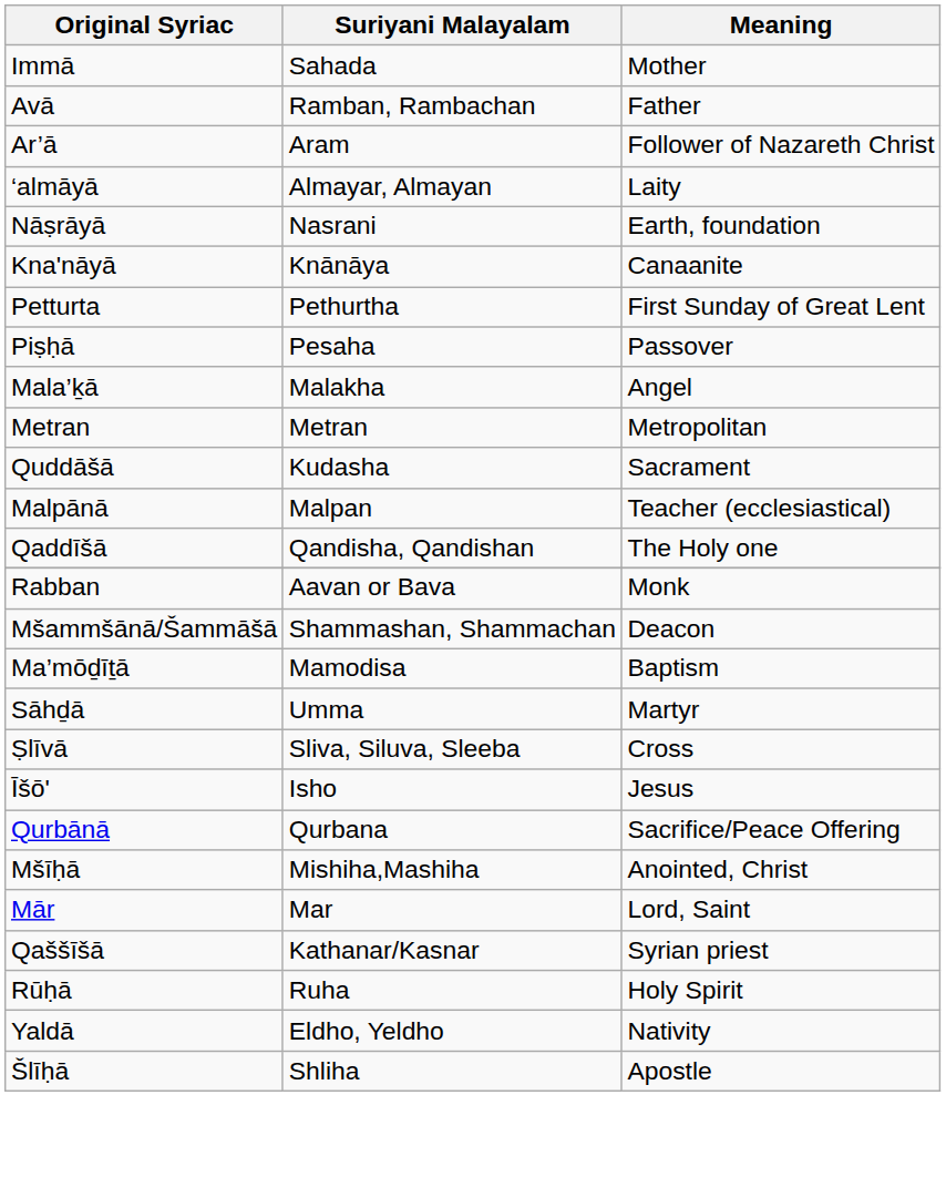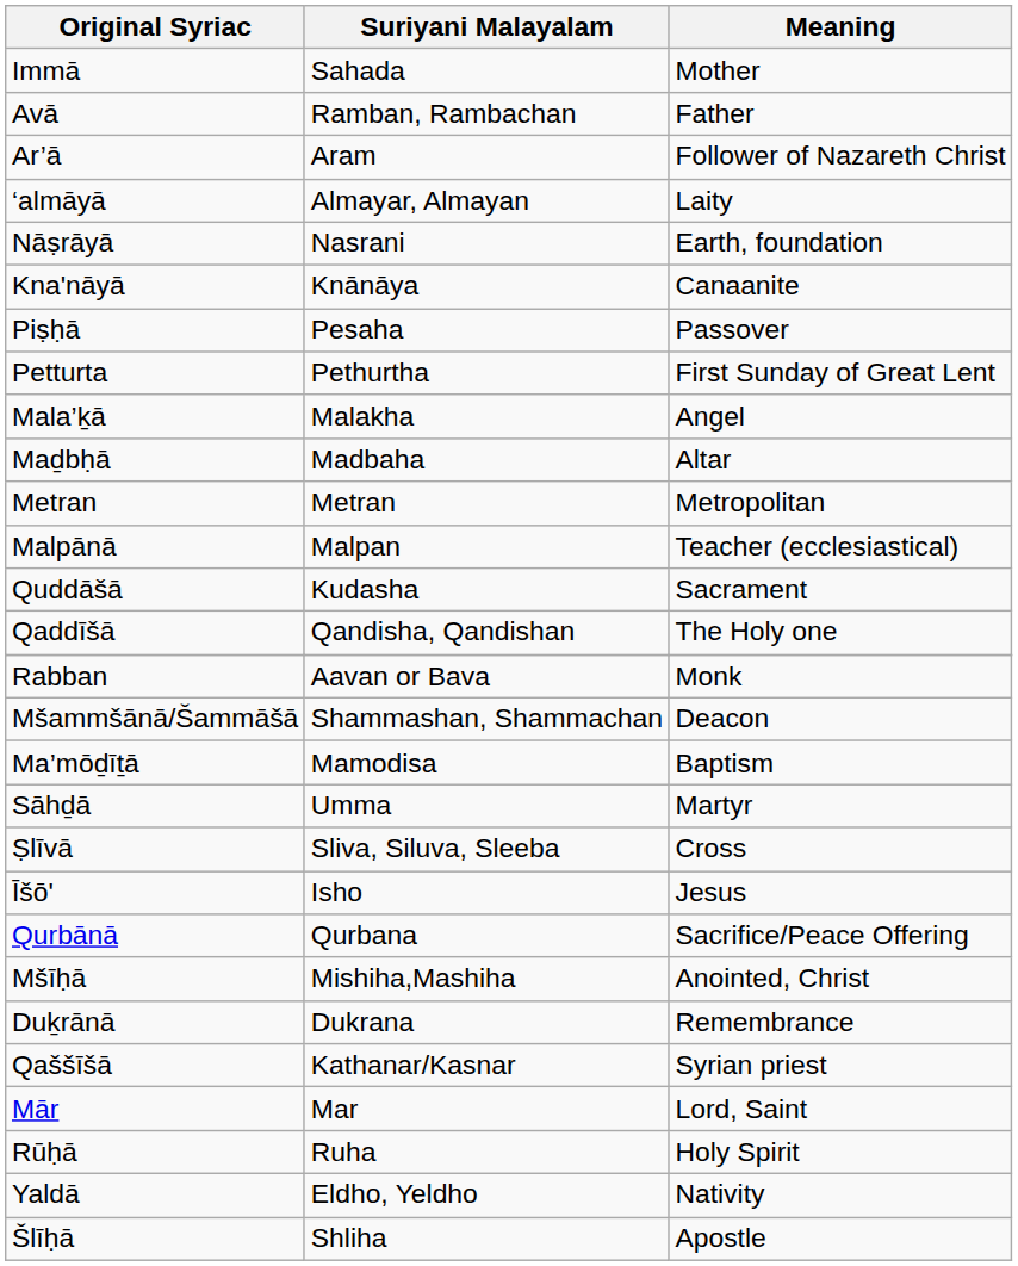 <table class="wikitable">
 <tr>
 <th>Original Syriac</th>
 <th>Suriyani Malayalam</th>
 <th>Meaning</th>
 </tr>
 <tr>
 <td>Immā</td>
 <td>Sahada</td>
 <td>Mother</td>
 </tr>
 <tr>
 <td>Avā</td>
 <td>Ramban, Rambachan</td>
 <td>Father</td>
 </tr>
 <tr>
 <td>Ar’ā</td>
 <td>Aram</td>
 <td>Follower of Nazareth Christ</td>
 </tr>
 <tr>
 <td>‘almāyā</td>
 <td>Almayar, Almayan</td>
 <td>Laity</td>
 </tr>
 <tr>
 <td>Nāṣrāyā</td>
 <td>Nasrani</td>
 <td>Earth, foundation</td>
 </tr>
 <tr>
 <td>Kna'nāyā</td>
 <td>Knānāya</td>
 <td>Canaanite</td>
 </tr>
 <tr>
+<td>Piṣḥā</td>
+<td>Pesaha</td>
+<td>Passover</td>
+</tr>
+<tr>
 <td>Petturta</td>
 <td>Pethurtha</td>
 <td>First Sunday of Great Lent</td>
-</tr>
-<tr>
-<td>Piṣḥā</td>
-<td>Pesaha</td>
-<td>Passover</td>
 </tr>
 <tr>
 <td>Mala’ḵā</td>
 <td>Malakha</td>
 <td>Angel</td>
 </tr>
 <tr>
+<td>Maḏbḥā</td>
+<td>Madbaha</td>
+<td>Altar</td>
+</tr>
+<tr>
 <td>Metran</td>
 <td>Metran</td>
 <td>Metropolitan</td>
 </tr>
 <tr>
+<td>Malpānā</td>
+<td>Malpan</td>
+<td>Teacher (ecclesiastical)</td>
+</tr>
+<tr>
 <td>Quddāšā</td>
 <td>Kudasha</td>
 <td>Sacrament</td>
-</tr>
-<tr>
-<td>Malpānā</td>
-<td>Malpan</td>
-<td>Teacher (ecclesiastical)</td>
 </tr>
 <tr>
 <td>Qaddīšā</td>
 <td>Qandisha, Qandishan</td>
 <td>The Holy one</td>
 </tr>
 <tr>
 </tr>
 <tr>
 <td>Rabban</td>
 <td>Aavan or Bava</td>
 <td>Monk</td>
 </tr>
 <tr>
 <td>Mšammšānā/Šammāšā</td>
 <td>Shammashan, Shammachan</td>
 <td>Deacon</td>
 </tr>
 <tr>
 <td>Ma’mōḏīṯā</td>
 <td>Mamodisa</td>
 <td>Baptism</td>
 </tr>
 <tr>
 <td>Sāhḏā</td>
 <td>Umma</td>
 <td>Martyr</td>
 </tr>
 <tr>
 <td>Ṣlīvā</td>
 <td>Sliva, Siluva, Sleeba</td>
 <td>Cross</td>
 </tr>
 <tr>
 <td>Īšō'</td>
 <td>Isho</td>
 <td>Jesus</td>
 </tr>
 <tr>
 <td><a href='#'>Qurbānā</a></td>
 <td>Qurbana</td>
 <td>Sacrifice/Peace Offering</td>
 </tr>
 <tr>
 <td>Mšīḥā</td>
 <td>Mishiha,Mashiha</td>
 <td>Anointed, Christ</td>
 </tr>
 <tr>
-<td><a href='#'>Mār</a></td>
-<td>Mar</td>
-<td>Lord, Saint</td>
+<td>Duḵrānā</td>
+<td>Dukrana</td>
+<td>Remembrance</td>
 </tr>
 <tr>
 <td>Qaššīšā</td>
 <td>Kathanar/Kasnar</td>
 <td>Syrian priest</td>
+</tr>
+<tr>
+<td><a href='#'>Mār</a></td>
+<td>Mar</td>
+<td>Lord, Saint</td>
 </tr>
 <tr>
 <td>Rūḥā</td>
 <td>Ruha</td>
 <td>Holy Spirit</td>
 </tr>
 <tr>
 <td>Yaldā</td>
 <td>Eldho, Yeldho</td>
 <td>Nativity</td>
 </tr>
 <tr>
 <td>Šlīḥā</td>
 <td>Shliha</td>
 <td>Apostle</td>
 </tr>
 </table>
